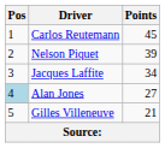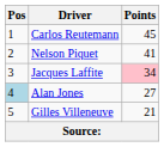 <table class="wikitable" style="font-size: 95%;">
 <tr>
 <th>Pos</th>
 <th>Driver</th>
 <th>Points</th>
 </tr>
 <tr>
 <td>1</td>
 <td> <a href='#'>Carlos Reutemann</a></td>
 <td align="right">45</td>
 </tr>
 <tr>
 <td>2</td>
 <td> <a href='#'>Nelson Piquet</a></td>
-<td align="right">39</td>
+<td align="right">41</td>
 </tr>
 <tr>
 <td>3</td>
 <td> <a href='#'>Jacques Laffite</a></td>
-<td align="right">34</td>
+<td align="right" style="background: pink;">34</td>
 </tr>
 <tr>
 <td style="background: lightblue;">4</td>
 <td> <a href='#'>Alan Jones</a></td>
 <td align="right">27</td>
 </tr>
 <tr>
 <td>5</td>
 <td> <a href='#'>Gilles Villeneuve</a></td>
 <td align="right">21</td>
 </tr>
 <tr>
 <th colspan=4>Source: </th>
 </tr>
 </table>
